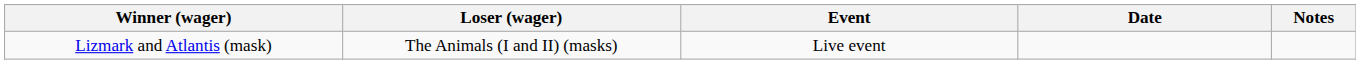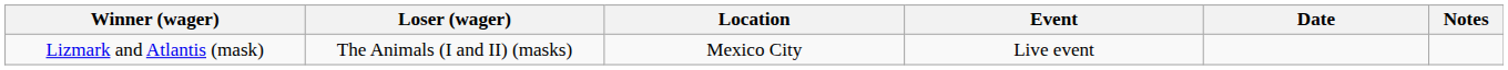 <table class="wikitable sortable" width=100%  style="text-align: center">
 <tr>
 <th width=20% scope="col">Winner (wager)</th>
 <th width=20% scope="col">Loser (wager)</th>
+<th width=20% scope="col">Location</th>
 <th width=20% scope="col">Event</th>
 <th width=15% scope="col">Date</th>
 <th class="unsortable" width=5% scope="col">Notes</th>
 </tr>
 <tr>
 <td><a href='#'>Lizmark</a> and <a href='#'>Atlantis</a> (mask)</td>
 <td>The Animals (I and II) (masks)</td>
+<td>Mexico City</td>
 <td>Live event</td>
 <td></td>
 <td></td>
 </tr>
 </table>
